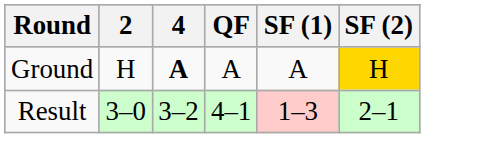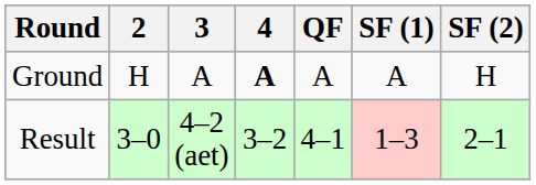 <table class="wikitable" style="text-align:center">
 <tr>
 <th>Round</th>
 <th>2</th>
+<th>3</th>
 <th>4</th>
 <th>QF</th>
 <th>SF (1)</th>
 <th>SF (2)</th>
 </tr>
 <tr>
 <td>Ground</td>
 <td>H</td>
+<td>A</td>
 <td><strong>A</strong></td>
 <td>A</td>
 <td>A</td>
-<td style="background: gold;">H</td>
+<td>H</td>
 </tr>
 <tr>
 <td>Result</td>
 <td bgcolor="#CCFFCC">3–0</td>
+<td bgcolor="#CCFFCC">4–2<br>(aet)</td>
 <td bgcolor="#CCFFCC">3–2</td>
 <td bgcolor="#CCFFCC">4–1</td>
 <td bgcolor="#FFCCCC">1–3</td>
 <td bgcolor="#CCFFCC">2–1</td>
 </tr>
 </table>
